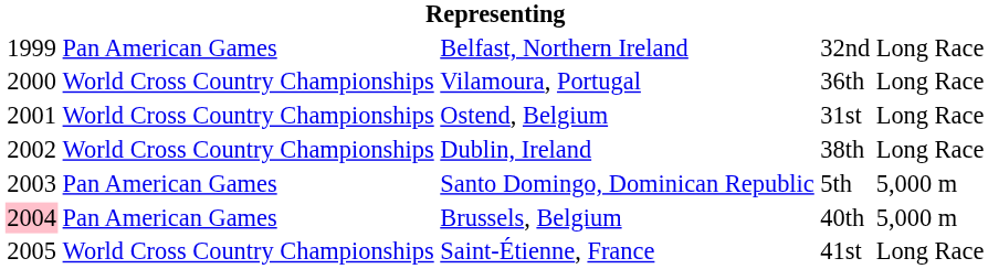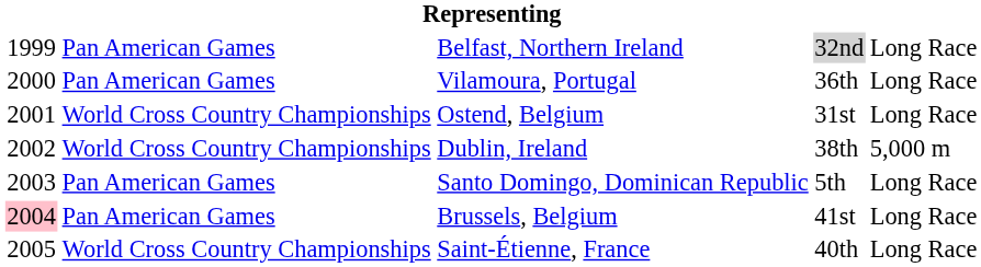 <table>
 <tr>
 <th colspan="5">Representing </th>
 </tr>
 <tr>
 <td>1999</td>
 <td><a href='#'>Pan American Games</a></td>
 <td><a href='#'>Belfast, Northern Ireland</a></td>
-<td>32nd</td>
+<td style="background: lightgrey;">32nd</td>
 <td>Long Race</td>
 </tr>
 <tr>
 <td>2000</td>
-<td><a href='#'>World Cross Country Championships</a></td>
+<td><a href='#'>Pan American Games</a></td>
 <td><a href='#'>Vilamoura</a>, <a href='#'>Portugal</a></td>
 <td>36th</td>
 <td>Long Race</td>
 </tr>
 <tr>
 <td>2001</td>
 <td><a href='#'>World Cross Country Championships</a></td>
 <td><a href='#'>Ostend</a>, <a href='#'>Belgium</a></td>
 <td>31st</td>
 <td>Long Race</td>
 </tr>
 <tr>
 <td>2002</td>
 <td><a href='#'>World Cross Country Championships</a></td>
 <td><a href='#'>Dublin, Ireland</a></td>
 <td>38th</td>
-<td>Long Race</td>
+<td>5,000 m</td>
 </tr>
 <tr>
 <td>2003</td>
 <td><a href='#'>Pan American Games</a></td>
 <td><a href='#'>Santo Domingo, Dominican Republic</a></td>
 <td>5th</td>
-<td>5,000 m</td>
+<td>Long Race</td>
 </tr>
 <tr>
 <td style="background: pink;">2004</td>
 <td><a href='#'>Pan American Games</a></td>
 <td><a href='#'>Brussels</a>, <a href='#'>Belgium</a></td>
-<td>40th</td>
-<td>5,000 m</td>
+<td>41st</td>
+<td>Long Race</td>
 </tr>
 <tr>
 <td>2005</td>
 <td><a href='#'>World Cross Country Championships</a></td>
 <td><a href='#'>Saint-Étienne</a>, <a href='#'>France</a></td>
-<td>41st</td>
+<td>40th</td>
 <td>Long Race</td>
 </tr>
 </table>
